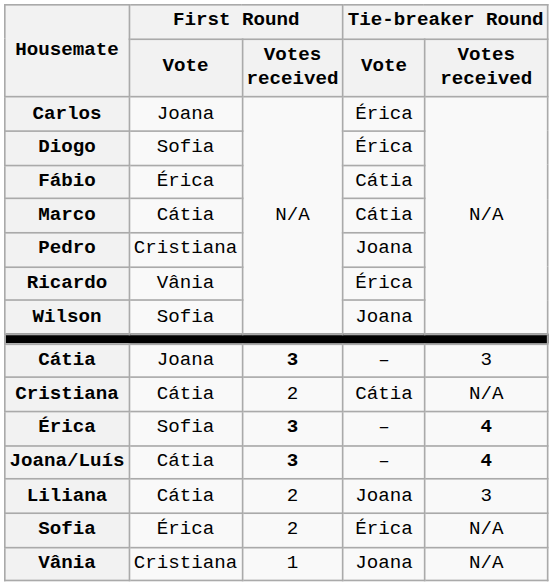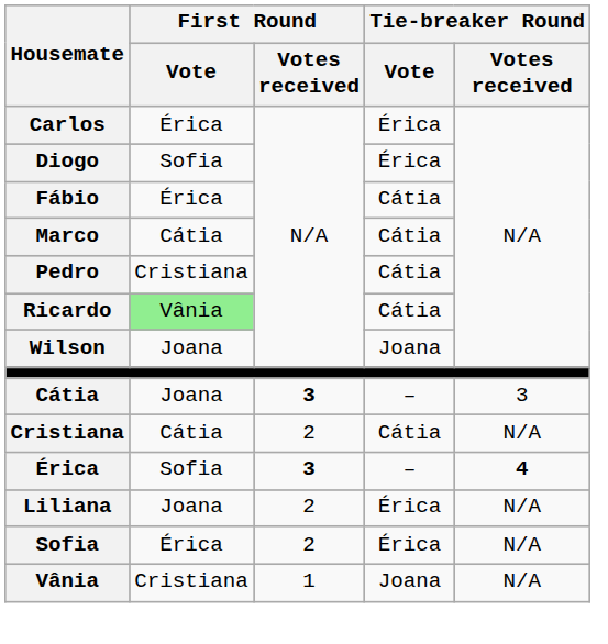 <table class="wikitable" style="text-align:center; font-size:90%; line-height:15px;">
 <tr>
 <th rowspan=2>Housemate</th>
 <th colspan=2>First Round</th>
 <th colspan=2>Tie-breaker Round</th>
 </tr>
 <tr>
 <th>Vote</th>
 <th>Votes<br>received</th>
 <th>Vote</th>
 <th>Votes<br>received</th>
 </tr>
 <tr>
 <th>Carlos</th>
-<td>Joana</td>
+<td>Érica</td>
 <td rowspan=7>N/A</td>
 <td>Érica</td>
 <td rowspan=7>N/A</td>
 </tr>
 <tr>
 <th>Diogo</th>
 <td>Sofia</td>
 <td>Érica</td>
 </tr>
 <tr>
 <th>Fábio</th>
 <td>Érica</td>
 <td>Cátia</td>
 </tr>
 <tr>
 <th>Marco</th>
 <td>Cátia</td>
 <td>Cátia</td>
 </tr>
 <tr>
 <th>Pedro</th>
 <td>Cristiana</td>
-<td>Joana</td>
+<td>Cátia</td>
 </tr>
 <tr>
 <th>Ricardo</th>
-<td>Vânia</td>
-<td>Érica</td>
+<td style="background: lightgreen;">Vânia</td>
+<td>Cátia</td>
 </tr>
 <tr>
 <th>Wilson</th>
-<td>Sofia</td>
+<td>Joana</td>
 <td>Joana</td>
 </tr>
 <tr>
 <th style="background:#000;" colspan="5"></th>
 </tr>
 <tr>
 <th>Cátia</th>
 <td>Joana</td>
 <td><strong>3</strong></td>
 <td>–</td>
 <td>3</td>
 </tr>
 <tr>
 <th>Cristiana</th>
 <td>Cátia</td>
 <td>2</td>
 <td>Cátia</td>
 <td>N/A</td>
 </tr>
 <tr>
 <th>Érica</th>
 <td>Sofia</td>
 <td><strong>3</strong></td>
 <td>–</td>
 <td><strong>4</strong></td>
 </tr>
 <tr>
-<th>Joana/Luís</th>
-<td>Cátia</td>
-<td><strong>3</strong></td>
-<td>–</td>
-<td><strong>4</strong></td>
-</tr>
-<tr>
 <th>Liliana</th>
-<td>Cátia</td>
+<td>Joana</td>
 <td>2</td>
-<td>Joana</td>
-<td>3</td>
+<td>Érica</td>
+<td>N/A</td>
 </tr>
 <tr>
 <th>Sofia</th>
 <td>Érica</td>
 <td>2</td>
 <td>Érica</td>
 <td>N/A</td>
 </tr>
 <tr>
 <th>Vânia</th>
 <td>Cristiana</td>
 <td>1</td>
 <td>Joana</td>
 <td>N/A</td>
 </tr>
 </table>
